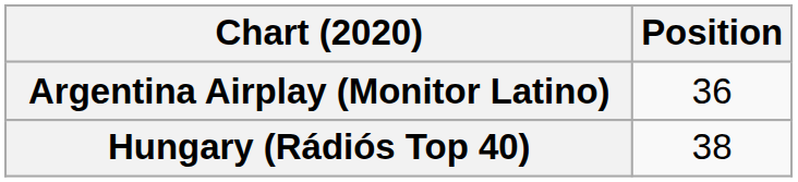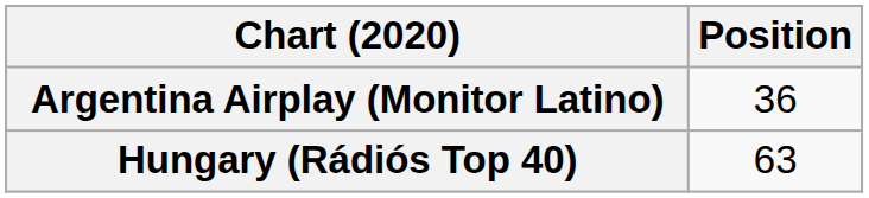 <table class="wikitable plainrowheaders sortable" style="text-align:center">
 <tr>
 <th scope="col" style="width:17em;">Chart (2020)</th>
 <th scope="col">Position</th>
 </tr>
 <tr>
 <th scope="row">Argentina Airplay (Monitor Latino)</th>
 <td>36</td>
 </tr>
 <tr>
 <th scope="row">Hungary (Rádiós Top 40)</th>
-<td>38</td>
+<td>63</td>
 </tr>
 </table>
